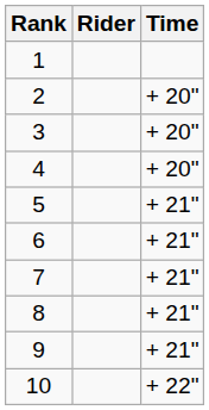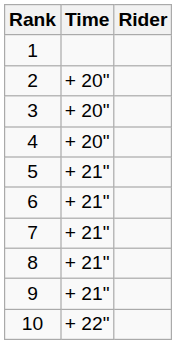 <table class="wikitable">
 <tr>
 <th scope="col">Rank</th>
+<th scope="col">Time</th>
 <th scope="col">Rider</th>
-<th scope="col">Time</th>
 </tr>
 <tr>
 <td style="text-align:center;">1</td>
+<td style="text-align:right;"></td>
 <td></td>
-<td style="text-align:right;"></td>
 </tr>
 <tr>
 <td style="text-align:center;">2</td>
+<td style="text-align:right;">+ 20"</td>
 <td></td>
-<td style="text-align:right;">+ 20"</td>
 </tr>
 <tr>
 <td style="text-align:center;">3</td>
+<td style="text-align:right;">+ 20"</td>
 <td></td>
-<td style="text-align:right;">+ 20"</td>
 </tr>
 <tr>
 <td style="text-align:center;">4</td>
+<td style="text-align:right;">+ 20"</td>
 <td></td>
-<td style="text-align:right;">+ 20"</td>
 </tr>
 <tr>
 <td style="text-align:center;">5</td>
+<td style="text-align:right;">+ 21"</td>
 <td></td>
-<td style="text-align:right;">+ 21"</td>
 </tr>
 <tr>
 <td style="text-align:center;">6</td>
+<td style="text-align:right;">+ 21"</td>
 <td></td>
-<td style="text-align:right;">+ 21"</td>
 </tr>
 <tr>
 <td style="text-align:center;">7</td>
+<td style="text-align:right;">+ 21"</td>
 <td></td>
-<td style="text-align:right;">+ 21"</td>
 </tr>
 <tr>
 <td style="text-align:center;">8</td>
+<td style="text-align:right;">+ 21"</td>
 <td></td>
-<td style="text-align:right;">+ 21"</td>
 </tr>
 <tr>
 <td style="text-align:center;">9</td>
+<td style="text-align:right;">+ 21"</td>
 <td></td>
-<td style="text-align:right;">+ 21"</td>
 </tr>
 <tr>
 <td style="text-align:center;">10</td>
+<td style="text-align:right;">+ 22"</td>
 <td></td>
-<td style="text-align:right;">+ 22"</td>
 </tr>
 </table>
